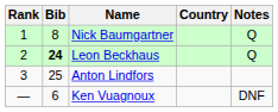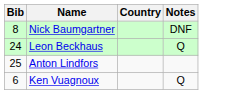 <table class="wikitable" style="text-align:center;">
 <tr>
-<th>Rank</th>
 <th>Bib</th>
 <th>Name</th>
 <th>Country</th>
 <th>Notes</th>
 </tr>
 <tr bgcolor=ccffcc>
-<td>1</td>
 <td>8</td>
 <td align=left><a href='#'>Nick Baumgartner</a></td>
 <td align=left></td>
-<td>Q</td>
+<td>DNF</td>
 </tr>
 <tr bgcolor=ccffcc>
-<td>2</td>
-<td><strong>24</strong></td>
+<td>24</td>
 <td align=left><a href='#'>Leon Beckhaus</a></td>
 <td align=left></td>
 <td>Q</td>
 </tr>
 <tr>
-<td>3</td>
 <td>25</td>
 <td align=left><a href='#'>Anton Lindfors</a></td>
 <td align=left></td>
 <td></td>
 </tr>
 <tr>
-<td>—</td>
 <td>6</td>
 <td align=left><a href='#'>Ken Vuagnoux</a></td>
 <td align=left></td>
-<td>DNF</td>
+<td>Q</td>
 </tr>
 </table>
